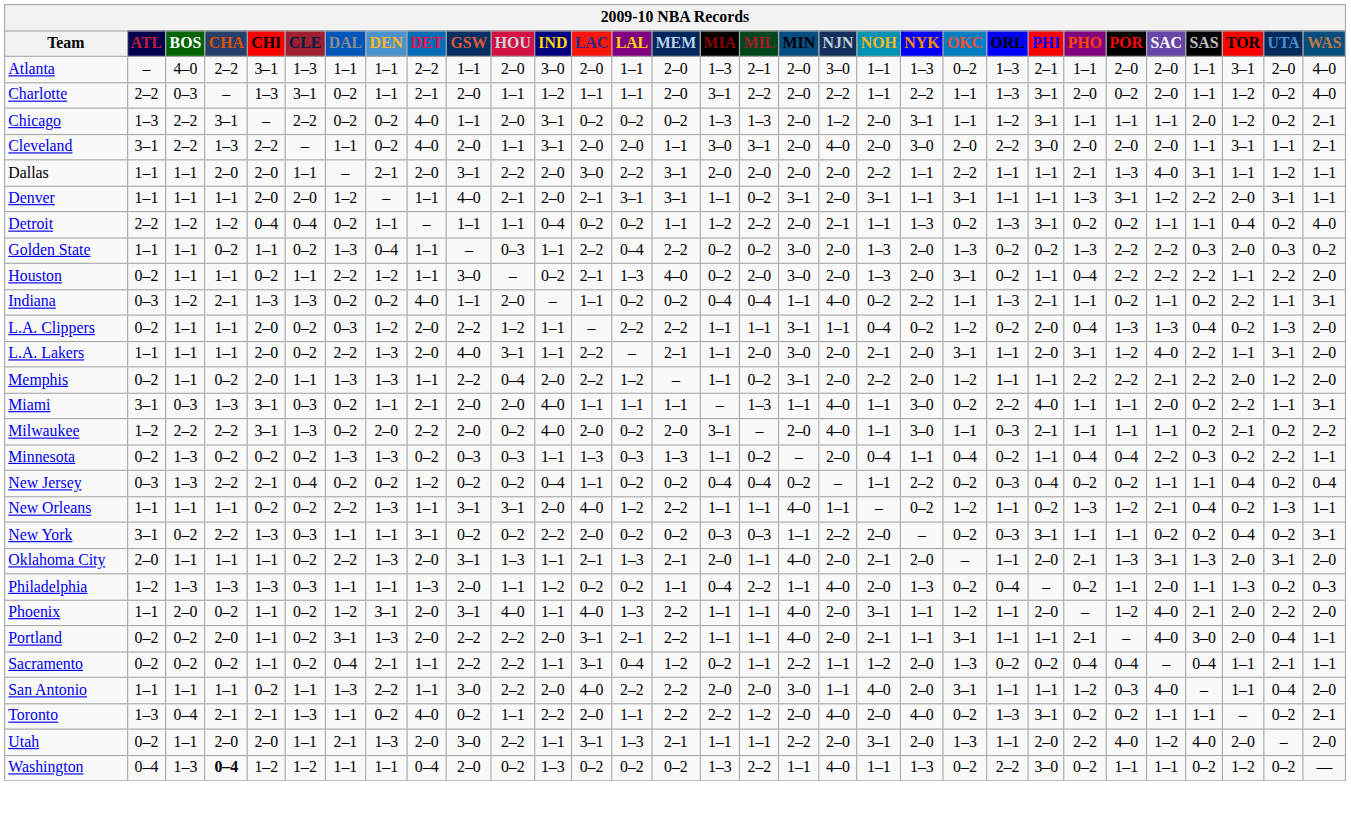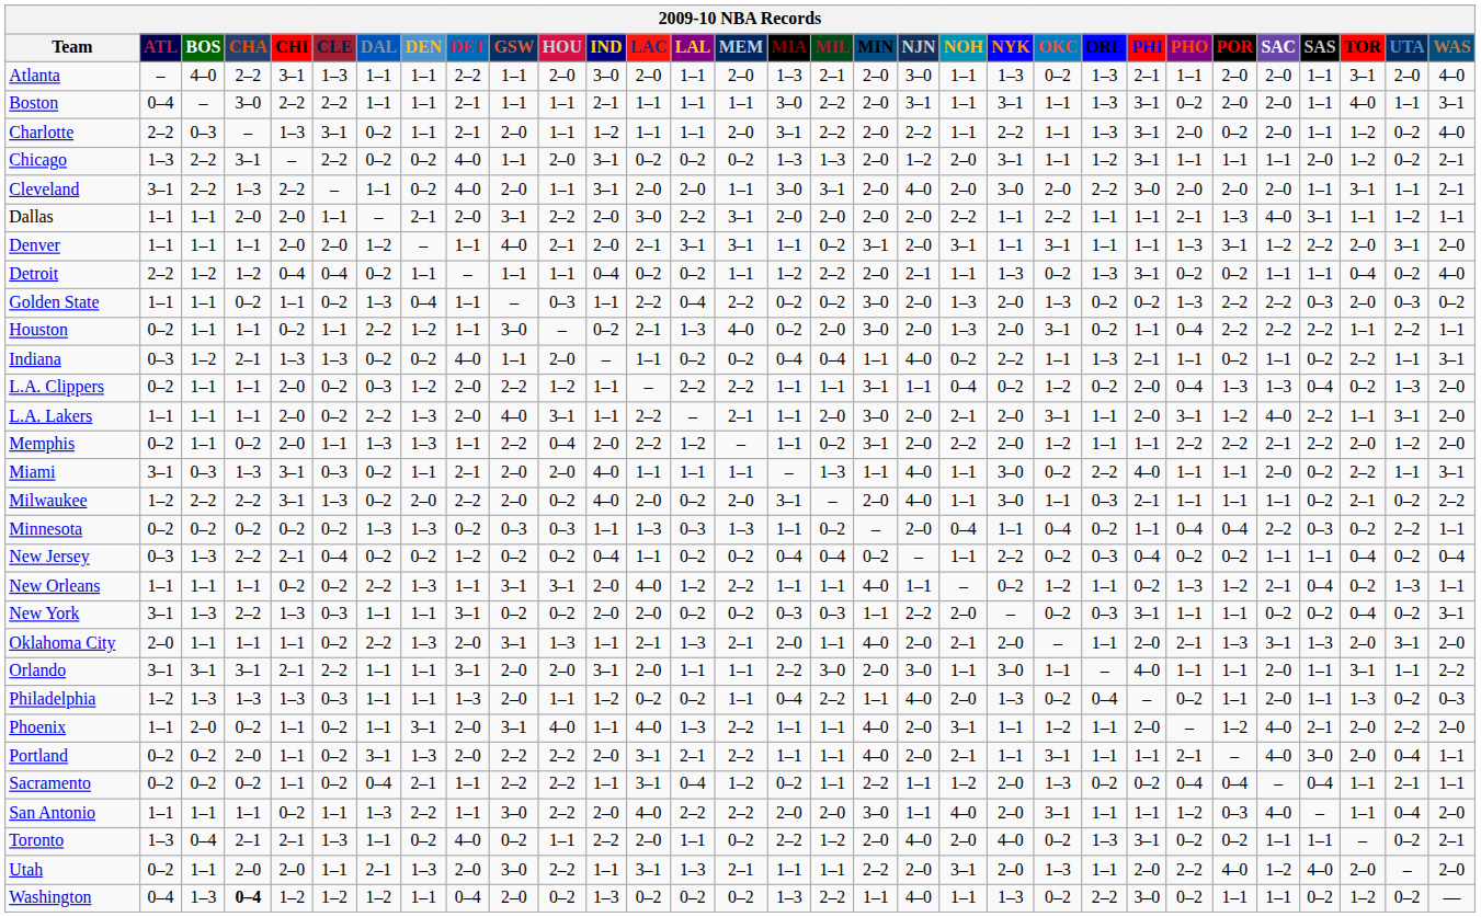 <table class="wikitable mw-collapsible mw-collapsed" style="font-size:86%; text-align:center;">
 <tr>
 <th colspan=31>2009-10 NBA Records</th>
 </tr>
 <tr>
 <th width=100>Team</th>
 <th style="background:#00004d;color:#C41E3a;width=35">ATL</th>
 <th style="background:#006400;color:#FFFFFF;width=35">BOS</th>
 <th style="background:#253E6A;color:#DF5106;width=35">CHA</th>
 <th style="background:#FF0000;color:#000000;width=35">CHI</th>
 <th style="background:#9F1F32;color:#001D43;width=35">CLE</th>
 <th style="background:#0055BA;color:#898D8F;width=35">DAL</th>
 <th style="background:#4C92CC;color:#FDB827;width=35">DEN</th>
 <th style="background:#006BB7;color:#ED164B;width=35">DET</th>
 <th style="background:#072E63;color:#DC5A34;width=35">GSW</th>
 <th style="background:#D31145;color:#CBD4D8;width=35">HOU</th>
 <th style="background:#000080;color:#FFD700;width=35">IND</th>
 <th style="background:#F9160D;color:#1A2E8B;width=35">LAC</th>
 <th style="background:#800080;color:#FFD700;width=35">LAL</th>
 <th style="background:#00265B;color:#BAD1EB;width=35">MEM</th>
 <th style="background:#000000;color:#8B0000;width=35">MIA</th>
 <th style="background:#00471B;color:#AC1A2F;width=35">MIL</th>
 <th style="background:#044D80;color:#000000;width=35">MIN</th>
 <th style="background:#12305B;color:#C4CED4;width=35">NJN</th>
 <th style="background:#0093B1;color:#FDB827;width=35">NOH</th>
 <th style="background:#0000FF;color:#FF8C00;width=35">NYK</th>
 <th style="background:#007DC3;color:#F05033;width=35">OKC</th>
 <th style="background:#0000FF;color:#000000;width=35">ORL</th>
 <th style="background:#FF0000;color:#0000FF;width=35">PHI</th>
 <th style="background:#800080;color:#FF4500;width=35">PHO</th>
 <th style="background:#000000;color:#FF0000;width=35">POR</th>
 <th style="background:#6846A8;color:#FFFFFF;width=35">SAC</th>
 <th style="background:#000000;color:#C0C0C0;width=35">SAS</th>
 <th style="background:#FF0000;color:#000000;width=35">TOR</th>
 <th style="background:#042A5C;color:#4C8ECC;width=35">UTA</th>
 <th style="background:#044D7D;color:#BC7A44;width=35">WAS</th>
 </tr>
 <tr>
 <td style="text-align:left;"><a href='#'>Atlanta</a></td>
 <td>–</td>
 <td>4–0</td>
 <td>2–2</td>
 <td>3–1</td>
 <td>1–3</td>
 <td>1–1</td>
 <td>1–1</td>
 <td>2–2</td>
 <td>1–1</td>
 <td>2–0</td>
 <td>3–0</td>
 <td>2–0</td>
 <td>1–1</td>
 <td>2–0</td>
 <td>1–3</td>
 <td>2–1</td>
 <td>2–0</td>
 <td>3–0</td>
 <td>1–1</td>
 <td>1–3</td>
 <td>0–2</td>
 <td>1–3</td>
 <td>2–1</td>
 <td>1–1</td>
 <td>2–0</td>
 <td>2–0</td>
 <td>1–1</td>
 <td>3–1</td>
 <td>2–0</td>
 <td>4–0</td>
+</tr>
+<tr>
+<td style="text-align:left;"><a href='#'>Boston</a></td>
+<td>0–4</td>
+<td>–</td>
+<td>3–0</td>
+<td>2–2</td>
+<td>2–2</td>
+<td>1–1</td>
+<td>1–1</td>
+<td>2–1</td>
+<td>1–1</td>
+<td>1–1</td>
+<td>2–1</td>
+<td>1–1</td>
+<td>1–1</td>
+<td>1–1</td>
+<td>3–0</td>
+<td>2–2</td>
+<td>2–0</td>
+<td>3–1</td>
+<td>1–1</td>
+<td>3–1</td>
+<td>1–1</td>
+<td>1–3</td>
+<td>3–1</td>
+<td>0–2</td>
+<td>2–0</td>
+<td>2–0</td>
+<td>1–1</td>
+<td>4–0</td>
+<td>1–1</td>
+<td>3–1</td>
 </tr>
 <tr>
 <td style="text-align:left;"><a href='#'>Charlotte</a></td>
 <td>2–2</td>
 <td>0–3</td>
 <td>–</td>
 <td>1–3</td>
 <td>3–1</td>
 <td>0–2</td>
 <td>1–1</td>
 <td>2–1</td>
 <td>2–0</td>
 <td>1–1</td>
 <td>1–2</td>
 <td>1–1</td>
 <td>1–1</td>
 <td>2–0</td>
 <td>3–1</td>
 <td>2–2</td>
 <td>2–0</td>
 <td>2–2</td>
 <td>1–1</td>
 <td>2–2</td>
 <td>1–1</td>
 <td>1–3</td>
 <td>3–1</td>
 <td>2–0</td>
 <td>0–2</td>
 <td>2–0</td>
 <td>1–1</td>
 <td>1–2</td>
 <td>0–2</td>
 <td>4–0</td>
 </tr>
 <tr>
 <td style="text-align:left;"><a href='#'>Chicago</a></td>
 <td>1–3</td>
 <td>2–2</td>
 <td>3–1</td>
 <td>–</td>
 <td>2–2</td>
 <td>0–2</td>
 <td>0–2</td>
 <td>4–0</td>
 <td>1–1</td>
 <td>2–0</td>
 <td>3–1</td>
 <td>0–2</td>
 <td>0–2</td>
 <td>0–2</td>
 <td>1–3</td>
 <td>1–3</td>
 <td>2–0</td>
 <td>1–2</td>
 <td>2–0</td>
 <td>3–1</td>
 <td>1–1</td>
 <td>1–2</td>
 <td>3–1</td>
 <td>1–1</td>
 <td>1–1</td>
 <td>1–1</td>
 <td>2–0</td>
 <td>1–2</td>
 <td>0–2</td>
 <td>2–1</td>
 </tr>
 <tr>
 <td style="text-align:left;"><a href='#'>Cleveland</a></td>
 <td>3–1</td>
 <td>2–2</td>
 <td>1–3</td>
 <td>2–2</td>
 <td>–</td>
 <td>1–1</td>
 <td>0–2</td>
 <td>4–0</td>
 <td>2–0</td>
 <td>1–1</td>
 <td>3–1</td>
 <td>2–0</td>
 <td>2–0</td>
 <td>1–1</td>
 <td>3–0</td>
 <td>3–1</td>
 <td>2–0</td>
 <td>4–0</td>
 <td>2–0</td>
 <td>3–0</td>
 <td>2–0</td>
 <td>2–2</td>
 <td>3–0</td>
 <td>2–0</td>
 <td>2–0</td>
 <td>2–0</td>
 <td>1–1</td>
 <td>3–1</td>
 <td>1–1</td>
 <td>2–1</td>
 </tr>
 <tr>
 <td style="text-align:left;">Dallas</td>
 <td>1–1</td>
 <td>1–1</td>
 <td>2–0</td>
 <td>2–0</td>
 <td>1–1</td>
 <td>–</td>
 <td>2–1</td>
 <td>2–0</td>
 <td>3–1</td>
 <td>2–2</td>
 <td>2–0</td>
 <td>3–0</td>
 <td>2–2</td>
 <td>3–1</td>
 <td>2–0</td>
 <td>2–0</td>
 <td>2–0</td>
 <td>2–0</td>
 <td>2–2</td>
 <td>1–1</td>
 <td>2–2</td>
 <td>1–1</td>
 <td>1–1</td>
 <td>2–1</td>
 <td>1–3</td>
 <td>4–0</td>
 <td>3–1</td>
 <td>1–1</td>
 <td>1–2</td>
 <td>1–1</td>
 </tr>
 <tr>
 <td style="text-align:left;"><a href='#'>Denver</a></td>
 <td>1–1</td>
 <td>1–1</td>
 <td>1–1</td>
 <td>2–0</td>
 <td>2–0</td>
 <td>1–2</td>
 <td>–</td>
 <td>1–1</td>
 <td>4–0</td>
 <td>2–1</td>
 <td>2–0</td>
 <td>2–1</td>
 <td>3–1</td>
 <td>3–1</td>
 <td>1–1</td>
 <td>0–2</td>
 <td>3–1</td>
 <td>2–0</td>
 <td>3–1</td>
 <td>1–1</td>
 <td>3–1</td>
 <td>1–1</td>
 <td>1–1</td>
 <td>1–3</td>
 <td>3–1</td>
 <td>1–2</td>
 <td>2–2</td>
 <td>2–0</td>
 <td>3–1</td>
-<td>1–1</td>
+<td>2–0</td>
 </tr>
 <tr>
 <td style="text-align:left;"><a href='#'>Detroit</a></td>
 <td>2–2</td>
 <td>1–2</td>
 <td>1–2</td>
 <td>0–4</td>
 <td>0–4</td>
 <td>0–2</td>
 <td>1–1</td>
 <td>–</td>
 <td>1–1</td>
 <td>1–1</td>
 <td>0–4</td>
 <td>0–2</td>
 <td>0–2</td>
 <td>1–1</td>
 <td>1–2</td>
 <td>2–2</td>
 <td>2–0</td>
 <td>2–1</td>
 <td>1–1</td>
 <td>1–3</td>
 <td>0–2</td>
 <td>1–3</td>
 <td>3–1</td>
 <td>0–2</td>
 <td>0–2</td>
 <td>1–1</td>
 <td>1–1</td>
 <td>0–4</td>
 <td>0–2</td>
 <td>4–0</td>
 </tr>
 <tr>
 <td style="text-align:left;"><a href='#'>Golden State</a></td>
 <td>1–1</td>
 <td>1–1</td>
 <td>0–2</td>
 <td>1–1</td>
 <td>0–2</td>
 <td>1–3</td>
 <td>0–4</td>
 <td>1–1</td>
 <td>–</td>
 <td>0–3</td>
 <td>1–1</td>
 <td>2–2</td>
 <td>0–4</td>
 <td>2–2</td>
 <td>0–2</td>
 <td>0–2</td>
 <td>3–0</td>
 <td>2–0</td>
 <td>1–3</td>
 <td>2–0</td>
 <td>1–3</td>
 <td>0–2</td>
 <td>0–2</td>
 <td>1–3</td>
 <td>2–2</td>
 <td>2–2</td>
 <td>0–3</td>
 <td>2–0</td>
 <td>0–3</td>
 <td>0–2</td>
 </tr>
 <tr>
 <td style="text-align:left;"><a href='#'>Houston</a></td>
 <td>0–2</td>
 <td>1–1</td>
 <td>1–1</td>
 <td>0–2</td>
 <td>1–1</td>
 <td>2–2</td>
 <td>1–2</td>
 <td>1–1</td>
 <td>3–0</td>
 <td>–</td>
 <td>0–2</td>
 <td>2–1</td>
 <td>1–3</td>
 <td>4–0</td>
 <td>0–2</td>
 <td>2–0</td>
 <td>3–0</td>
 <td>2–0</td>
 <td>1–3</td>
 <td>2–0</td>
 <td>3–1</td>
 <td>0–2</td>
 <td>1–1</td>
 <td>0–4</td>
 <td>2–2</td>
 <td>2–2</td>
 <td>2–2</td>
 <td>1–1</td>
 <td>2–2</td>
-<td>2–0</td>
+<td>1–1</td>
 </tr>
 <tr>
 <td style="text-align:left;"><a href='#'>Indiana</a></td>
 <td>0–3</td>
 <td>1–2</td>
 <td>2–1</td>
 <td>1–3</td>
 <td>1–3</td>
 <td>0–2</td>
 <td>0–2</td>
 <td>4–0</td>
 <td>1–1</td>
 <td>2–0</td>
 <td>–</td>
 <td>1–1</td>
 <td>0–2</td>
 <td>0–2</td>
 <td>0–4</td>
 <td>0–4</td>
 <td>1–1</td>
 <td>4–0</td>
 <td>0–2</td>
 <td>2–2</td>
 <td>1–1</td>
 <td>1–3</td>
 <td>2–1</td>
 <td>1–1</td>
 <td>0–2</td>
 <td>1–1</td>
 <td>0–2</td>
 <td>2–2</td>
 <td>1–1</td>
 <td>3–1</td>
 </tr>
 <tr>
 <td style="text-align:left;"><a href='#'>L.A. Clippers</a></td>
 <td>0–2</td>
 <td>1–1</td>
 <td>1–1</td>
 <td>2–0</td>
 <td>0–2</td>
 <td>0–3</td>
 <td>1–2</td>
 <td>2–0</td>
 <td>2–2</td>
 <td>1–2</td>
 <td>1–1</td>
 <td>–</td>
 <td>2–2</td>
 <td>2–2</td>
 <td>1–1</td>
 <td>1–1</td>
 <td>3–1</td>
 <td>1–1</td>
 <td>0–4</td>
 <td>0–2</td>
 <td>1–2</td>
 <td>0–2</td>
 <td>2–0</td>
 <td>0–4</td>
 <td>1–3</td>
 <td>1–3</td>
 <td>0–4</td>
 <td>0–2</td>
 <td>1–3</td>
 <td>2–0</td>
 </tr>
 <tr>
 <td style="text-align:left;"><a href='#'>L.A. Lakers</a></td>
 <td>1–1</td>
 <td>1–1</td>
 <td>1–1</td>
 <td>2–0</td>
 <td>0–2</td>
 <td>2–2</td>
 <td>1–3</td>
 <td>2–0</td>
 <td>4–0</td>
 <td>3–1</td>
 <td>1–1</td>
 <td>2–2</td>
 <td>–</td>
 <td>2–1</td>
 <td>1–1</td>
 <td>2–0</td>
 <td>3–0</td>
 <td>2–0</td>
 <td>2–1</td>
 <td>2–0</td>
 <td>3–1</td>
 <td>1–1</td>
 <td>2–0</td>
 <td>3–1</td>
 <td>1–2</td>
 <td>4–0</td>
 <td>2–2</td>
 <td>1–1</td>
 <td>3–1</td>
 <td>2–0</td>
 </tr>
 <tr>
 <td style="text-align:left;"><a href='#'>Memphis</a></td>
 <td>0–2</td>
 <td>1–1</td>
 <td>0–2</td>
 <td>2–0</td>
 <td>1–1</td>
 <td>1–3</td>
 <td>1–3</td>
 <td>1–1</td>
 <td>2–2</td>
 <td>0–4</td>
 <td>2–0</td>
 <td>2–2</td>
 <td>1–2</td>
 <td>–</td>
 <td>1–1</td>
 <td>0–2</td>
 <td>3–1</td>
 <td>2–0</td>
 <td>2–2</td>
 <td>2–0</td>
 <td>1–2</td>
 <td>1–1</td>
 <td>1–1</td>
 <td>2–2</td>
 <td>2–2</td>
 <td>2–1</td>
 <td>2–2</td>
 <td>2–0</td>
 <td>1–2</td>
 <td>2–0</td>
 </tr>
 <tr>
 <td style="text-align:left;"><a href='#'>Miami</a></td>
 <td>3–1</td>
 <td>0–3</td>
 <td>1–3</td>
 <td>3–1</td>
 <td>0–3</td>
 <td>0–2</td>
 <td>1–1</td>
 <td>2–1</td>
 <td>2–0</td>
 <td>2–0</td>
 <td>4–0</td>
 <td>1–1</td>
 <td>1–1</td>
 <td>1–1</td>
 <td>–</td>
 <td>1–3</td>
 <td>1–1</td>
 <td>4–0</td>
 <td>1–1</td>
 <td>3–0</td>
 <td>0–2</td>
 <td>2–2</td>
 <td>4–0</td>
 <td>1–1</td>
 <td>1–1</td>
 <td>2–0</td>
 <td>0–2</td>
 <td>2–2</td>
 <td>1–1</td>
 <td>3–1</td>
 </tr>
 <tr>
 <td style="text-align:left;"><a href='#'>Milwaukee</a></td>
 <td>1–2</td>
 <td>2–2</td>
 <td>2–2</td>
 <td>3–1</td>
 <td>1–3</td>
 <td>0–2</td>
 <td>2–0</td>
 <td>2–2</td>
 <td>2–0</td>
 <td>0–2</td>
 <td>4–0</td>
 <td>2–0</td>
 <td>0–2</td>
 <td>2–0</td>
 <td>3–1</td>
 <td>–</td>
 <td>2–0</td>
 <td>4–0</td>
 <td>1–1</td>
 <td>3–0</td>
 <td>1–1</td>
 <td>0–3</td>
 <td>2–1</td>
 <td>1–1</td>
 <td>1–1</td>
 <td>1–1</td>
 <td>0–2</td>
 <td>2–1</td>
 <td>0–2</td>
 <td>2–2</td>
 </tr>
 <tr>
 <td style="text-align:left;"><a href='#'>Minnesota</a></td>
 <td>0–2</td>
-<td>1–3</td>
+<td>0–2</td>
 <td>0–2</td>
 <td>0–2</td>
 <td>0–2</td>
 <td>1–3</td>
 <td>1–3</td>
 <td>0–2</td>
 <td>0–3</td>
 <td>0–3</td>
 <td>1–1</td>
 <td>1–3</td>
 <td>0–3</td>
 <td>1–3</td>
 <td>1–1</td>
 <td>0–2</td>
 <td>–</td>
 <td>2–0</td>
 <td>0–4</td>
 <td>1–1</td>
 <td>0–4</td>
 <td>0–2</td>
 <td>1–1</td>
 <td>0–4</td>
 <td>0–4</td>
 <td>2–2</td>
 <td>0–3</td>
 <td>0–2</td>
 <td>2–2</td>
 <td>1–1</td>
 </tr>
 <tr>
 <td style="text-align:left;"><a href='#'>New Jersey</a></td>
 <td>0–3</td>
 <td>1–3</td>
 <td>2–2</td>
 <td>2–1</td>
 <td>0–4</td>
 <td>0–2</td>
 <td>0–2</td>
 <td>1–2</td>
 <td>0–2</td>
 <td>0–2</td>
 <td>0–4</td>
 <td>1–1</td>
 <td>0–2</td>
 <td>0–2</td>
 <td>0–4</td>
 <td>0–4</td>
 <td>0–2</td>
 <td>–</td>
 <td>1–1</td>
 <td>2–2</td>
 <td>0–2</td>
 <td>0–3</td>
 <td>0–4</td>
 <td>0–2</td>
 <td>0–2</td>
 <td>1–1</td>
 <td>1–1</td>
 <td>0–4</td>
 <td>0–2</td>
 <td>0–4</td>
 </tr>
 <tr>
 <td style="text-align:left;"><a href='#'>New Orleans</a></td>
 <td>1–1</td>
 <td>1–1</td>
 <td>1–1</td>
 <td>0–2</td>
 <td>0–2</td>
 <td>2–2</td>
 <td>1–3</td>
 <td>1–1</td>
 <td>3–1</td>
 <td>3–1</td>
 <td>2–0</td>
 <td>4–0</td>
 <td>1–2</td>
 <td>2–2</td>
 <td>1–1</td>
 <td>1–1</td>
 <td>4–0</td>
 <td>1–1</td>
 <td>–</td>
 <td>0–2</td>
 <td>1–2</td>
 <td>1–1</td>
 <td>0–2</td>
 <td>1–3</td>
 <td>1–2</td>
 <td>2–1</td>
 <td>0–4</td>
 <td>0–2</td>
 <td>1–3</td>
 <td>1–1</td>
 </tr>
 <tr>
 <td style="text-align:left;"><a href='#'>New York</a></td>
 <td>3–1</td>
-<td>0–2</td>
+<td>1–3</td>
 <td>2–2</td>
 <td>1–3</td>
 <td>0–3</td>
 <td>1–1</td>
 <td>1–1</td>
 <td>3–1</td>
 <td>0–2</td>
 <td>0–2</td>
-<td>2–2</td>
+<td>2–0</td>
 <td>2–0</td>
 <td>0–2</td>
 <td>0–2</td>
 <td>0–3</td>
 <td>0–3</td>
 <td>1–1</td>
 <td>2–2</td>
 <td>2–0</td>
 <td>–</td>
 <td>0–2</td>
 <td>0–3</td>
 <td>3–1</td>
 <td>1–1</td>
 <td>1–1</td>
 <td>0–2</td>
 <td>0–2</td>
 <td>0–4</td>
 <td>0–2</td>
 <td>3–1</td>
 </tr>
 <tr>
 <td style="text-align:left;"><a href='#'>Oklahoma City</a></td>
 <td>2–0</td>
 <td>1–1</td>
 <td>1–1</td>
 <td>1–1</td>
 <td>0–2</td>
 <td>2–2</td>
 <td>1–3</td>
 <td>2–0</td>
 <td>3–1</td>
 <td>1–3</td>
 <td>1–1</td>
 <td>2–1</td>
 <td>1–3</td>
 <td>2–1</td>
 <td>2–0</td>
 <td>1–1</td>
 <td>4–0</td>
 <td>2–0</td>
 <td>2–1</td>
 <td>2–0</td>
 <td>–</td>
 <td>1–1</td>
 <td>2–0</td>
 <td>2–1</td>
 <td>1–3</td>
 <td>3–1</td>
 <td>1–3</td>
 <td>2–0</td>
 <td>3–1</td>
 <td>2–0</td>
 </tr>
 <tr>
+<td style="text-align:left;"><a href='#'>Orlando</a></td>
+<td>3–1</td>
+<td>3–1</td>
+<td>3–1</td>
+<td>2–1</td>
+<td>2–2</td>
+<td>1–1</td>
+<td>1–1</td>
+<td>3–1</td>
+<td>2–0</td>
+<td>2–0</td>
+<td>3–1</td>
+<td>2–0</td>
+<td>1–1</td>
+<td>1–1</td>
+<td>2–2</td>
+<td>3–0</td>
+<td>2–0</td>
+<td>3–0</td>
+<td>1–1</td>
+<td>3–0</td>
+<td>1–1</td>
+<td>–</td>
+<td>4–0</td>
+<td>1–1</td>
+<td>1–1</td>
+<td>2–0</td>
+<td>1–1</td>
+<td>3–1</td>
+<td>1–1</td>
+<td>2–2</td>
+</tr>
+<tr>
 <td style="text-align:left;"><a href='#'>Philadelphia</a></td>
 <td>1–2</td>
 <td>1–3</td>
 <td>1–3</td>
 <td>1–3</td>
 <td>0–3</td>
 <td>1–1</td>
 <td>1–1</td>
 <td>1–3</td>
 <td>2–0</td>
 <td>1–1</td>
 <td>1–2</td>
 <td>0–2</td>
 <td>0–2</td>
 <td>1–1</td>
 <td>0–4</td>
 <td>2–2</td>
 <td>1–1</td>
 <td>4–0</td>
 <td>2–0</td>
 <td>1–3</td>
 <td>0–2</td>
 <td>0–4</td>
 <td>–</td>
 <td>0–2</td>
 <td>1–1</td>
 <td>2–0</td>
 <td>1–1</td>
 <td>1–3</td>
 <td>0–2</td>
 <td>0–3</td>
 </tr>
 <tr>
 <td style="text-align:left;"><a href='#'>Phoenix</a></td>
 <td>1–1</td>
 <td>2–0</td>
 <td>0–2</td>
 <td>1–1</td>
 <td>0–2</td>
-<td>1–2</td>
+<td>1–1</td>
 <td>3–1</td>
 <td>2–0</td>
 <td>3–1</td>
 <td>4–0</td>
 <td>1–1</td>
 <td>4–0</td>
 <td>1–3</td>
 <td>2–2</td>
 <td>1–1</td>
 <td>1–1</td>
 <td>4–0</td>
 <td>2–0</td>
 <td>3–1</td>
 <td>1–1</td>
 <td>1–2</td>
 <td>1–1</td>
 <td>2–0</td>
 <td>–</td>
 <td>1–2</td>
 <td>4–0</td>
 <td>2–1</td>
 <td>2–0</td>
 <td>2–2</td>
 <td>2–0</td>
 </tr>
 <tr>
 <td style="text-align:left;"><a href='#'>Portland</a></td>
 <td>0–2</td>
 <td>0–2</td>
 <td>2–0</td>
 <td>1–1</td>
 <td>0–2</td>
 <td>3–1</td>
 <td>1–3</td>
 <td>2–0</td>
 <td>2–2</td>
 <td>2–2</td>
 <td>2–0</td>
 <td>3–1</td>
 <td>2–1</td>
 <td>2–2</td>
 <td>1–1</td>
 <td>1–1</td>
 <td>4–0</td>
 <td>2–0</td>
 <td>2–1</td>
 <td>1–1</td>
 <td>3–1</td>
 <td>1–1</td>
 <td>1–1</td>
 <td>2–1</td>
 <td>–</td>
 <td>4–0</td>
 <td>3–0</td>
 <td>2–0</td>
 <td>0–4</td>
 <td>1–1</td>
 </tr>
 <tr>
 <td style="text-align:left;"><a href='#'>Sacramento</a></td>
 <td>0–2</td>
 <td>0–2</td>
 <td>0–2</td>
 <td>1–1</td>
 <td>0–2</td>
 <td>0–4</td>
 <td>2–1</td>
 <td>1–1</td>
 <td>2–2</td>
 <td>2–2</td>
 <td>1–1</td>
 <td>3–1</td>
 <td>0–4</td>
 <td>1–2</td>
 <td>0–2</td>
 <td>1–1</td>
 <td>2–2</td>
 <td>1–1</td>
 <td>1–2</td>
 <td>2–0</td>
 <td>1–3</td>
 <td>0–2</td>
 <td>0–2</td>
 <td>0–4</td>
 <td>0–4</td>
 <td>–</td>
 <td>0–4</td>
 <td>1–1</td>
 <td>2–1</td>
 <td>1–1</td>
 </tr>
 <tr>
 <td style="text-align:left;"><a href='#'>San Antonio</a></td>
 <td>1–1</td>
 <td>1–1</td>
 <td>1–1</td>
 <td>0–2</td>
 <td>1–1</td>
 <td>1–3</td>
 <td>2–2</td>
 <td>1–1</td>
 <td>3–0</td>
 <td>2–2</td>
 <td>2–0</td>
 <td>4–0</td>
 <td>2–2</td>
 <td>2–2</td>
 <td>2–0</td>
 <td>2–0</td>
 <td>3–0</td>
 <td>1–1</td>
 <td>4–0</td>
 <td>2–0</td>
 <td>3–1</td>
 <td>1–1</td>
 <td>1–1</td>
 <td>1–2</td>
 <td>0–3</td>
 <td>4–0</td>
 <td>–</td>
 <td>1–1</td>
 <td>0–4</td>
 <td>2–0</td>
 </tr>
 <tr>
 <td style="text-align:left;"><a href='#'>Toronto</a></td>
 <td>1–3</td>
 <td>0–4</td>
 <td>2–1</td>
 <td>2–1</td>
 <td>1–3</td>
 <td>1–1</td>
 <td>0–2</td>
 <td>4–0</td>
 <td>0–2</td>
 <td>1–1</td>
 <td>2–2</td>
 <td>2–0</td>
 <td>1–1</td>
-<td>2–2</td>
+<td>0–2</td>
 <td>2–2</td>
 <td>1–2</td>
 <td>2–0</td>
 <td>4–0</td>
 <td>2–0</td>
 <td>4–0</td>
 <td>0–2</td>
 <td>1–3</td>
 <td>3–1</td>
 <td>0–2</td>
 <td>0–2</td>
 <td>1–1</td>
 <td>1–1</td>
 <td>–</td>
 <td>0–2</td>
 <td>2–1</td>
 </tr>
 <tr>
 <td style="text-align:left;"><a href='#'>Utah</a></td>
 <td>0–2</td>
 <td>1–1</td>
 <td>2–0</td>
 <td>2–0</td>
 <td>1–1</td>
 <td>2–1</td>
 <td>1–3</td>
 <td>2–0</td>
 <td>3–0</td>
 <td>2–2</td>
 <td>1–1</td>
 <td>3–1</td>
 <td>1–3</td>
 <td>2–1</td>
 <td>1–1</td>
 <td>1–1</td>
 <td>2–2</td>
 <td>2–0</td>
 <td>3–1</td>
 <td>2–0</td>
 <td>1–3</td>
 <td>1–1</td>
 <td>2–0</td>
 <td>2–2</td>
 <td>4–0</td>
 <td>1–2</td>
 <td>4–0</td>
 <td>2–0</td>
 <td>–</td>
 <td>2–0</td>
 </tr>
 <tr>
 <td style="text-align:left;"><a href='#'>Washington</a></td>
 <td>0–4</td>
 <td>1–3</td>
 <td><strong>0–4</strong></td>
 <td>1–2</td>
 <td>1–2</td>
-<td>1–1</td>
+<td>1–2</td>
 <td>1–1</td>
 <td>0–4</td>
 <td>2–0</td>
 <td>0–2</td>
 <td>1–3</td>
 <td>0–2</td>
 <td>0–2</td>
 <td>0–2</td>
 <td>1–3</td>
 <td>2–2</td>
 <td>1–1</td>
 <td>4–0</td>
 <td>1–1</td>
 <td>1–3</td>
 <td>0–2</td>
 <td>2–2</td>
 <td>3–0</td>
 <td>0–2</td>
 <td>1–1</td>
 <td>1–1</td>
 <td>0–2</td>
 <td>1–2</td>
 <td>0–2</td>
 <td>—</td>
 </tr>
 </table>
